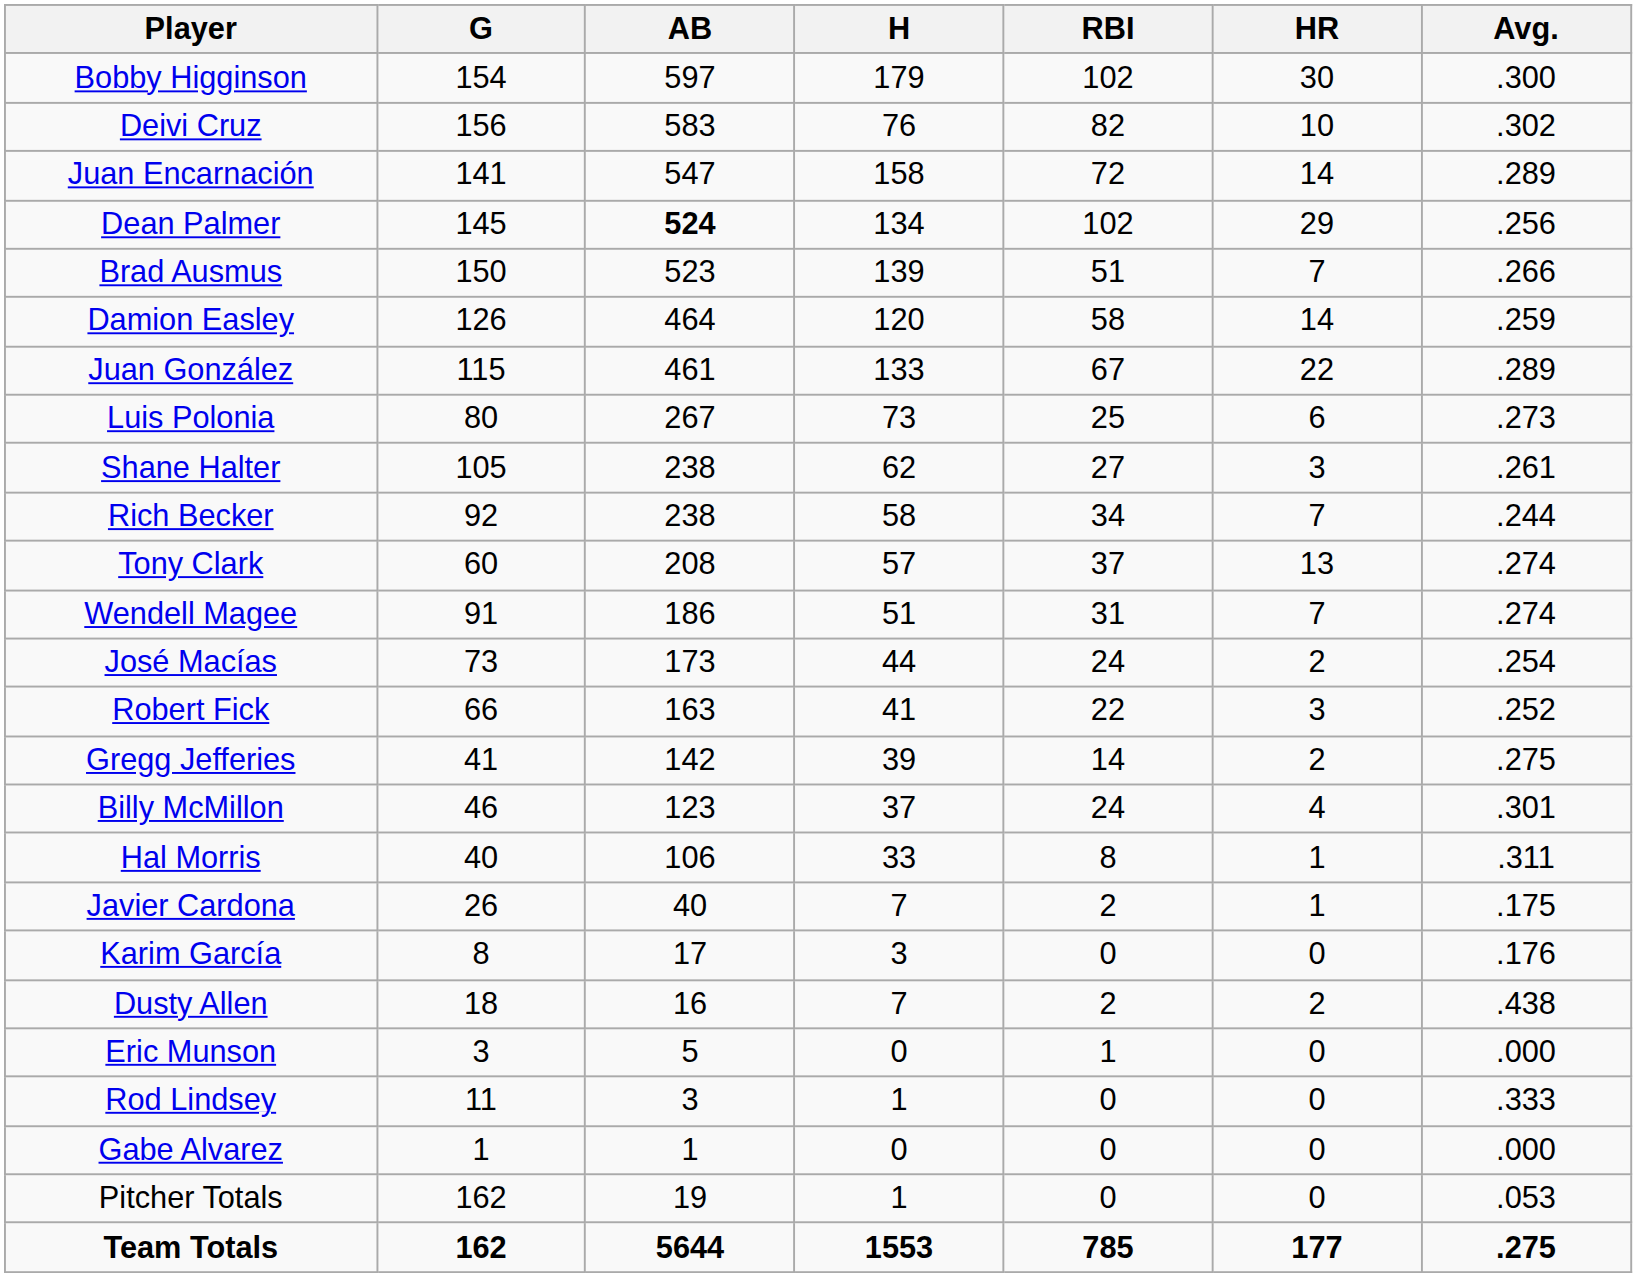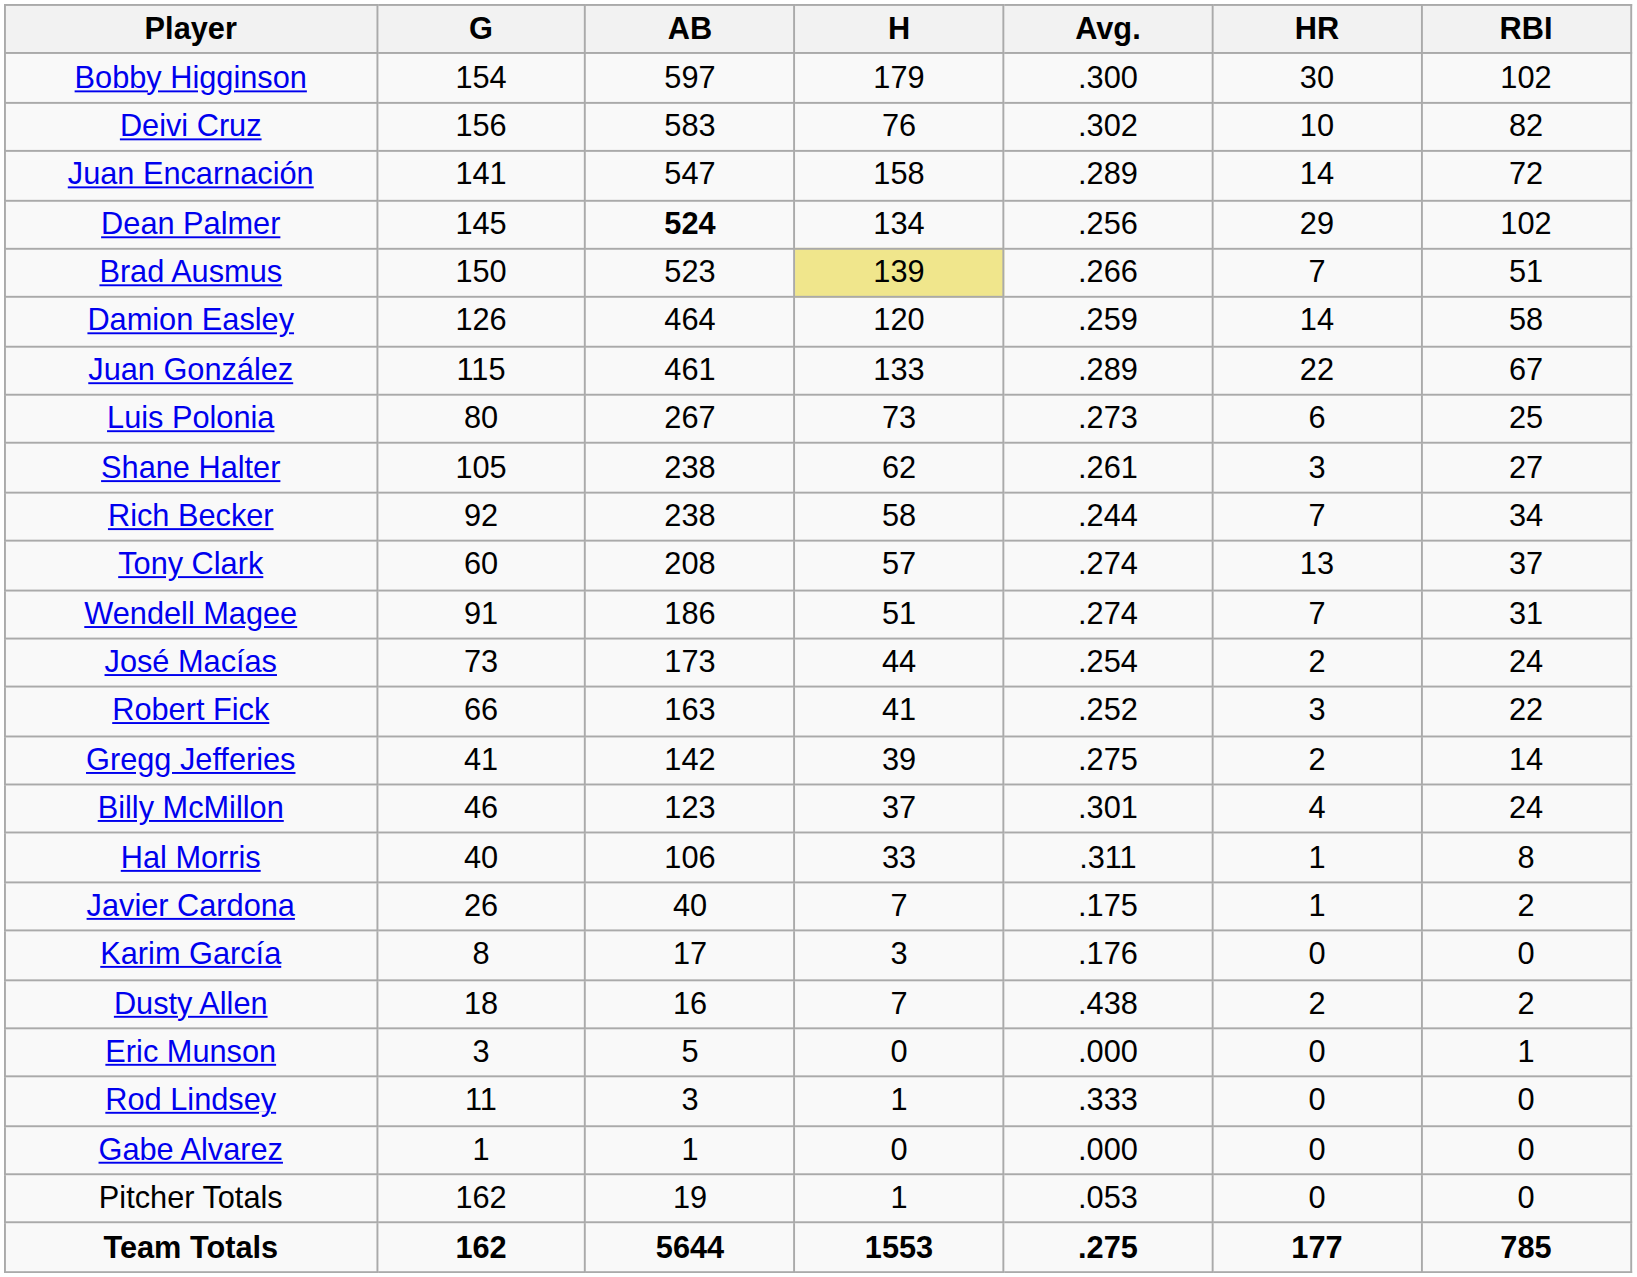 <table class="wikitable sortable">
 <tr>
 <th bgcolor="#DDDDFF" width="16%">Player</th>
 <th bgcolor="#DDDDFF" width="9%">G</th>
 <th bgcolor="#DDDDFF" width="9%">AB</th>
 <th bgcolor="#DDDDFF" width="9%">H</th>
+<th bgcolor="#DDDDFF" width="9%">Avg.</th>
+<th bgcolor="#DDDDFF" width="9%">HR</th>
 <th bgcolor="#DDDDFF" width="9%">RBI</th>
-<th bgcolor="#DDDDFF" width="9%">HR</th>
-<th bgcolor="#DDDDFF" width="9%">Avg.</th>
 </tr>
 <tr align="center">
 <td><a href='#'>Bobby Higginson</a></td>
 <td>154</td>
 <td>597</td>
 <td>179</td>
+<td>.300</td>
+<td>30</td>
 <td>102</td>
-<td>30</td>
-<td>.300</td>
 </tr>
 <tr align=center>
 <td><a href='#'>Deivi Cruz</a></td>
 <td>156</td>
 <td>583</td>
 <td>76</td>
+<td>.302</td>
+<td>10</td>
 <td>82</td>
-<td>10</td>
-<td>.302</td>
 </tr>
 <tr align=center>
 <td><a href='#'>Juan Encarnación</a></td>
 <td>141</td>
 <td>547</td>
 <td>158</td>
+<td>.289</td>
+<td>14</td>
 <td>72</td>
-<td>14</td>
-<td>.289</td>
 </tr>
 <tr align=center>
 <td><a href='#'>Dean Palmer</a></td>
 <td>145</td>
 <td><strong>524</strong></td>
 <td>134</td>
+<td>.256</td>
+<td>29</td>
 <td>102</td>
-<td>29</td>
-<td>.256</td>
 </tr>
 <tr align=center>
 <td><a href='#'>Brad Ausmus</a></td>
 <td>150</td>
 <td>523</td>
-<td>139</td>
+<td style="background: khaki;">139</td>
+<td>.266</td>
+<td>7</td>
 <td>51</td>
-<td>7</td>
-<td>.266</td>
 </tr>
 <tr align="center">
 <td><a href='#'>Damion Easley</a></td>
 <td>126</td>
 <td>464</td>
 <td>120</td>
+<td>.259</td>
+<td>14</td>
 <td>58</td>
-<td>14</td>
-<td>.259</td>
 </tr>
 <tr align="center">
 <td><a href='#'>Juan González</a></td>
 <td>115</td>
 <td>461</td>
 <td>133</td>
+<td>.289</td>
+<td>22</td>
 <td>67</td>
-<td>22</td>
-<td>.289</td>
 </tr>
 <tr align="center">
 <td><a href='#'>Luis Polonia</a></td>
 <td>80</td>
 <td>267</td>
 <td>73</td>
+<td>.273</td>
+<td>6</td>
 <td>25</td>
-<td>6</td>
-<td>.273</td>
 </tr>
 <tr align=center>
 <td><a href='#'>Shane Halter</a></td>
 <td>105</td>
 <td>238</td>
 <td>62</td>
+<td>.261</td>
+<td>3</td>
 <td>27</td>
-<td>3</td>
-<td>.261</td>
 </tr>
 <tr align=center>
 <td><a href='#'>Rich Becker</a></td>
 <td>92</td>
 <td>238</td>
 <td>58</td>
+<td>.244</td>
+<td>7</td>
 <td>34</td>
-<td>7</td>
-<td>.244</td>
 </tr>
 <tr align=center>
 <td><a href='#'>Tony Clark</a></td>
 <td>60</td>
 <td>208</td>
 <td>57</td>
+<td>.274</td>
+<td>13</td>
 <td>37</td>
-<td>13</td>
-<td>.274</td>
 </tr>
 <tr align=center>
 <td><a href='#'>Wendell Magee</a></td>
 <td>91</td>
 <td>186</td>
 <td>51</td>
+<td>.274</td>
+<td>7</td>
 <td>31</td>
-<td>7</td>
-<td>.274</td>
 </tr>
 <tr align=center>
 <td><a href='#'>José Macías</a></td>
 <td>73</td>
 <td>173</td>
 <td>44</td>
+<td>.254</td>
+<td>2</td>
 <td>24</td>
-<td>2</td>
-<td>.254</td>
 </tr>
 <tr align=center>
 <td><a href='#'>Robert Fick</a></td>
 <td>66</td>
 <td>163</td>
 <td>41</td>
+<td>.252</td>
+<td>3</td>
 <td>22</td>
-<td>3</td>
-<td>.252</td>
 </tr>
 <tr align="center">
 <td><a href='#'>Gregg Jefferies</a></td>
 <td>41</td>
 <td>142</td>
 <td>39</td>
+<td>.275</td>
+<td>2</td>
 <td>14</td>
-<td>2</td>
-<td>.275</td>
 </tr>
 <tr align="center">
 <td><a href='#'>Billy McMillon</a></td>
 <td>46</td>
 <td>123</td>
 <td>37</td>
+<td>.301</td>
+<td>4</td>
 <td>24</td>
-<td>4</td>
-<td>.301</td>
 </tr>
 <tr align="center">
 <td><a href='#'>Hal Morris</a></td>
 <td>40</td>
 <td>106</td>
 <td>33</td>
+<td>.311</td>
+<td>1</td>
 <td>8</td>
-<td>1</td>
-<td>.311</td>
 </tr>
 <tr align=center>
 <td><a href='#'>Javier Cardona</a></td>
 <td>26</td>
 <td>40</td>
 <td>7</td>
+<td>.175</td>
+<td>1</td>
 <td>2</td>
-<td>1</td>
-<td>.175</td>
 </tr>
 <tr align=center>
 <td><a href='#'>Karim García</a></td>
 <td>8</td>
 <td>17</td>
 <td>3</td>
+<td>.176</td>
 <td>0</td>
 <td>0</td>
-<td>.176</td>
 </tr>
 <tr align=center>
 <td><a href='#'>Dusty Allen</a></td>
 <td>18</td>
 <td>16</td>
 <td>7</td>
+<td>.438</td>
 <td>2</td>
 <td>2</td>
-<td>.438</td>
 </tr>
 <tr align=center>
 <td><a href='#'>Eric Munson</a></td>
 <td>3</td>
 <td>5</td>
 <td>0</td>
+<td>.000</td>
+<td>0</td>
 <td>1</td>
-<td>0</td>
-<td>.000</td>
 </tr>
 <tr align=center>
 <td><a href='#'>Rod Lindsey</a></td>
 <td>11</td>
 <td>3</td>
 <td>1</td>
+<td>.333</td>
 <td>0</td>
 <td>0</td>
-<td>.333</td>
 </tr>
 <tr align=center>
 <td><a href='#'>Gabe Alvarez</a></td>
 <td>1</td>
 <td>1</td>
 <td>0</td>
+<td>.000</td>
 <td>0</td>
 <td>0</td>
-<td>.000</td>
 </tr>
 <tr align=center>
 <td>Pitcher Totals</td>
 <td>162</td>
 <td>19</td>
 <td>1</td>
+<td>.053</td>
 <td>0</td>
 <td>0</td>
-<td>.053</td>
 </tr>
 <tr align=center>
 <td><strong>Team Totals</strong></td>
 <td><strong>162</strong></td>
 <td><strong>5644</strong></td>
 <td><strong>1553</strong></td>
+<td><strong>.275</strong></td>
+<td><strong>177</strong></td>
 <td><strong>785</strong></td>
-<td><strong>177</strong></td>
-<td><strong>.275</strong></td>
 </tr>
 </table>
